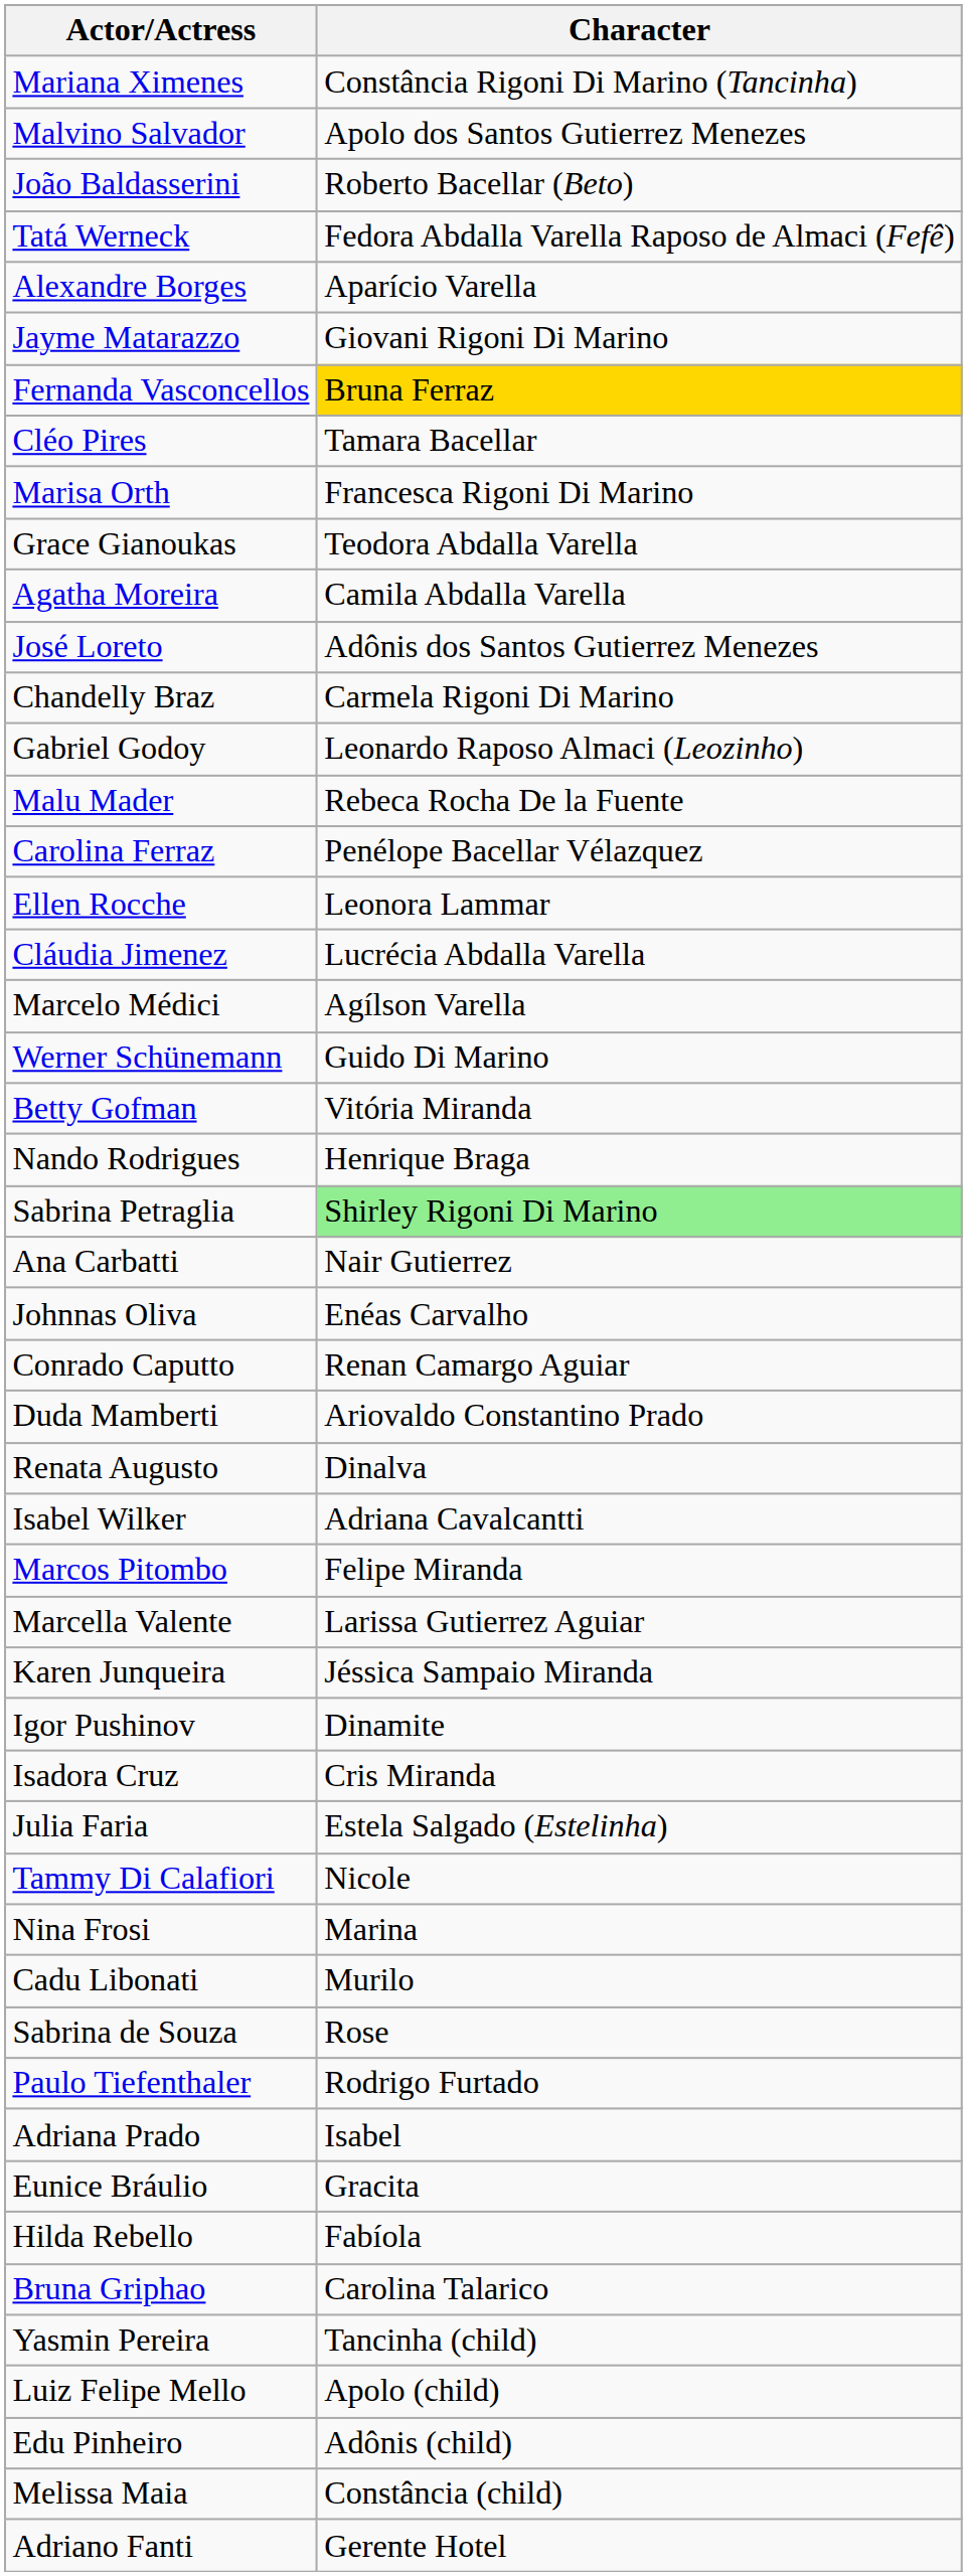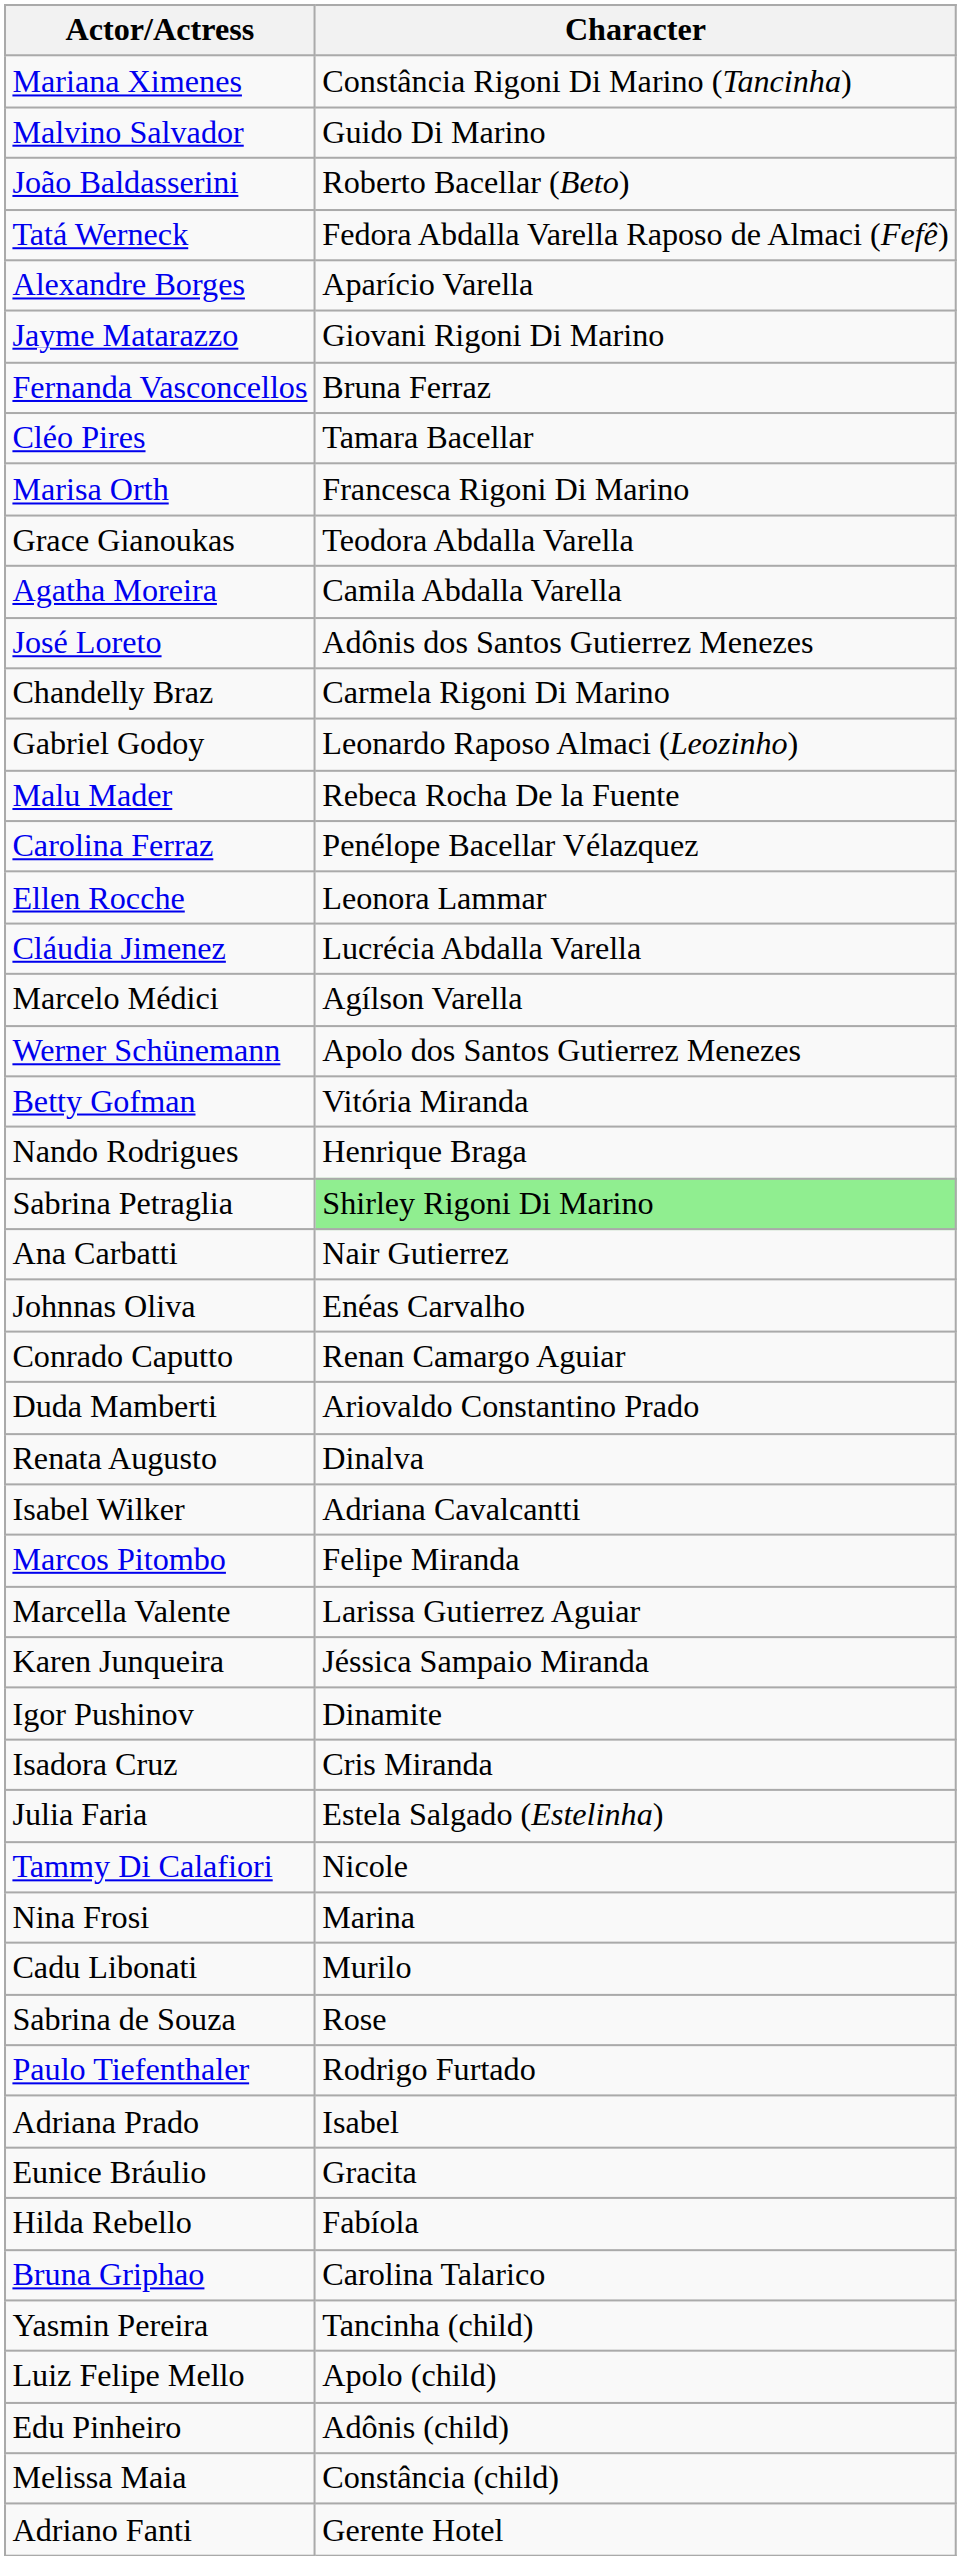 <table class="wikitable">
 <tr>
 <th>Actor/Actress</th>
 <th>Character</th>
 </tr>
 <tr>
 <td><a href='#'>Mariana Ximenes</a></td>
 <td>Constância Rigoni Di Marino (<em>Tancinha</em>)</td>
 </tr>
 <tr>
 <td><a href='#'>Malvino Salvador</a></td>
-<td>Apolo dos Santos Gutierrez Menezes</td>
+<td>Guido Di Marino</td>
 </tr>
 <tr>
 <td><a href='#'>João Baldasserini</a></td>
 <td>Roberto Bacellar (<em>Beto</em>)</td>
 </tr>
 <tr>
 <td><a href='#'>Tatá Werneck</a></td>
 <td>Fedora Abdalla Varella Raposo de Almaci (<em>Fefê</em>)</td>
 </tr>
 <tr>
 <td><a href='#'>Alexandre Borges</a></td>
 <td>Aparício Varella</td>
 </tr>
 <tr>
 <td><a href='#'>Jayme Matarazzo</a></td>
 <td>Giovani Rigoni Di Marino</td>
 </tr>
 <tr>
 <td><a href='#'>Fernanda Vasconcellos</a></td>
-<td style="background: gold;">Bruna Ferraz</td>
+<td>Bruna Ferraz</td>
 </tr>
 <tr>
 <td><a href='#'>Cléo Pires</a></td>
 <td>Tamara Bacellar</td>
 </tr>
 <tr>
 <td><a href='#'>Marisa Orth</a></td>
 <td>Francesca Rigoni Di Marino</td>
 </tr>
 <tr>
 <td>Grace Gianoukas</td>
 <td>Teodora Abdalla Varella</td>
 </tr>
 <tr>
 <td><a href='#'>Agatha Moreira</a></td>
 <td>Camila Abdalla Varella</td>
 </tr>
 <tr>
 <td><a href='#'>José Loreto</a></td>
 <td>Adônis dos Santos Gutierrez Menezes</td>
 </tr>
 <tr>
 <td>Chandelly Braz</td>
 <td>Carmela Rigoni Di Marino</td>
 </tr>
 <tr>
 <td>Gabriel Godoy</td>
 <td>Leonardo Raposo Almaci (<em>Leozinho</em>)</td>
 </tr>
 <tr>
 <td><a href='#'>Malu Mader</a></td>
 <td>Rebeca Rocha De la Fuente</td>
 </tr>
 <tr>
 <td><a href='#'>Carolina Ferraz</a></td>
 <td>Penélope Bacellar Vélazquez</td>
 </tr>
 <tr>
 <td><a href='#'>Ellen Rocche</a></td>
 <td>Leonora Lammar</td>
 </tr>
 <tr>
 <td><a href='#'>Cláudia Jimenez</a></td>
 <td>Lucrécia Abdalla Varella</td>
 </tr>
 <tr>
 <td>Marcelo Médici</td>
 <td>Agílson Varella</td>
 </tr>
 <tr>
 <td><a href='#'>Werner Schünemann</a></td>
-<td>Guido Di Marino</td>
+<td>Apolo dos Santos Gutierrez Menezes</td>
 </tr>
 <tr>
 <td><a href='#'>Betty Gofman</a></td>
 <td>Vitória Miranda</td>
 </tr>
 <tr>
 <td>Nando Rodrigues</td>
 <td>Henrique Braga</td>
 </tr>
 <tr>
 <td>Sabrina Petraglia</td>
 <td style="background: lightgreen;">Shirley Rigoni Di Marino</td>
 </tr>
 <tr>
 <td>Ana Carbatti</td>
 <td>Nair Gutierrez</td>
 </tr>
 <tr>
 <td>Johnnas Oliva</td>
 <td>Enéas Carvalho</td>
 </tr>
 <tr>
 <td>Conrado Caputto</td>
 <td>Renan Camargo Aguiar</td>
 </tr>
 <tr>
 <td>Duda Mamberti</td>
 <td>Ariovaldo Constantino Prado</td>
 </tr>
 <tr>
 <td>Renata Augusto</td>
 <td>Dinalva</td>
 </tr>
 <tr>
 <td>Isabel Wilker</td>
 <td>Adriana Cavalcantti</td>
 </tr>
 <tr>
 <td><a href='#'>Marcos Pitombo</a></td>
 <td>Felipe Miranda</td>
 </tr>
 <tr>
 <td>Marcella Valente</td>
 <td>Larissa Gutierrez Aguiar</td>
 </tr>
 <tr>
 <td>Karen Junqueira</td>
 <td>Jéssica Sampaio Miranda</td>
 </tr>
 <tr>
 <td>Igor Pushinov</td>
 <td>Dinamite</td>
 </tr>
 <tr>
 <td>Isadora Cruz</td>
 <td>Cris Miranda</td>
 </tr>
 <tr>
 <td>Julia Faria</td>
 <td>Estela Salgado (<em>Estelinha</em>)</td>
 </tr>
 <tr>
 <td><a href='#'>Tammy Di Calafiori</a></td>
 <td>Nicole</td>
 </tr>
 <tr>
 <td>Nina Frosi</td>
 <td>Marina</td>
 </tr>
 <tr>
 <td>Cadu Libonati</td>
 <td>Murilo</td>
 </tr>
 <tr>
 <td>Sabrina de Souza</td>
 <td>Rose</td>
 </tr>
 <tr>
 <td><a href='#'>Paulo Tiefenthaler</a></td>
 <td>Rodrigo Furtado</td>
 </tr>
 <tr>
 <td>Adriana Prado</td>
 <td>Isabel</td>
 </tr>
 <tr>
 <td>Eunice Bráulio</td>
 <td>Gracita</td>
 </tr>
 <tr>
 <td>Hilda Rebello</td>
 <td>Fabíola</td>
 </tr>
 <tr>
 <td><a href='#'>Bruna Griphao</a></td>
 <td>Carolina Talarico</td>
 </tr>
 <tr>
 <td>Yasmin Pereira</td>
 <td>Tancinha (child)</td>
 </tr>
 <tr>
 <td>Luiz Felipe Mello</td>
 <td>Apolo (child)</td>
 </tr>
 <tr>
 <td>Edu Pinheiro</td>
 <td>Adônis (child)</td>
 </tr>
 <tr>
 <td>Melissa Maia</td>
 <td>Constância (child)</td>
 </tr>
 <tr>
 <td>Adriano Fanti</td>
 <td>Gerente Hotel </td>
 </tr>
 </table>
